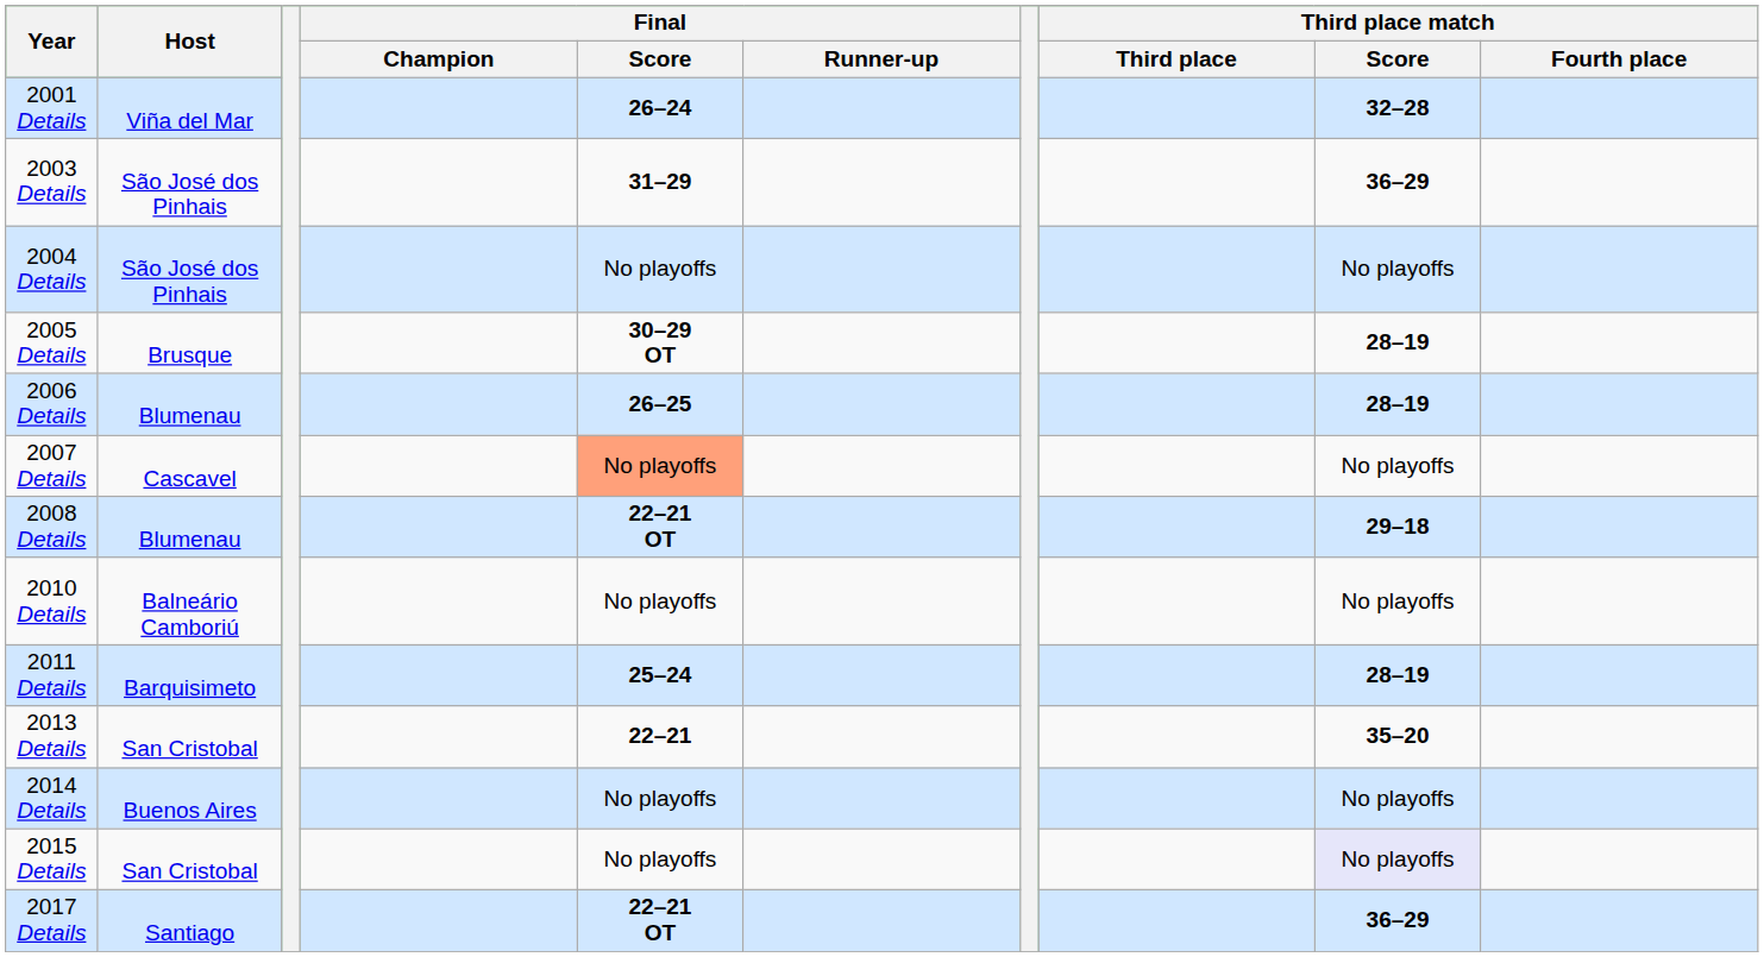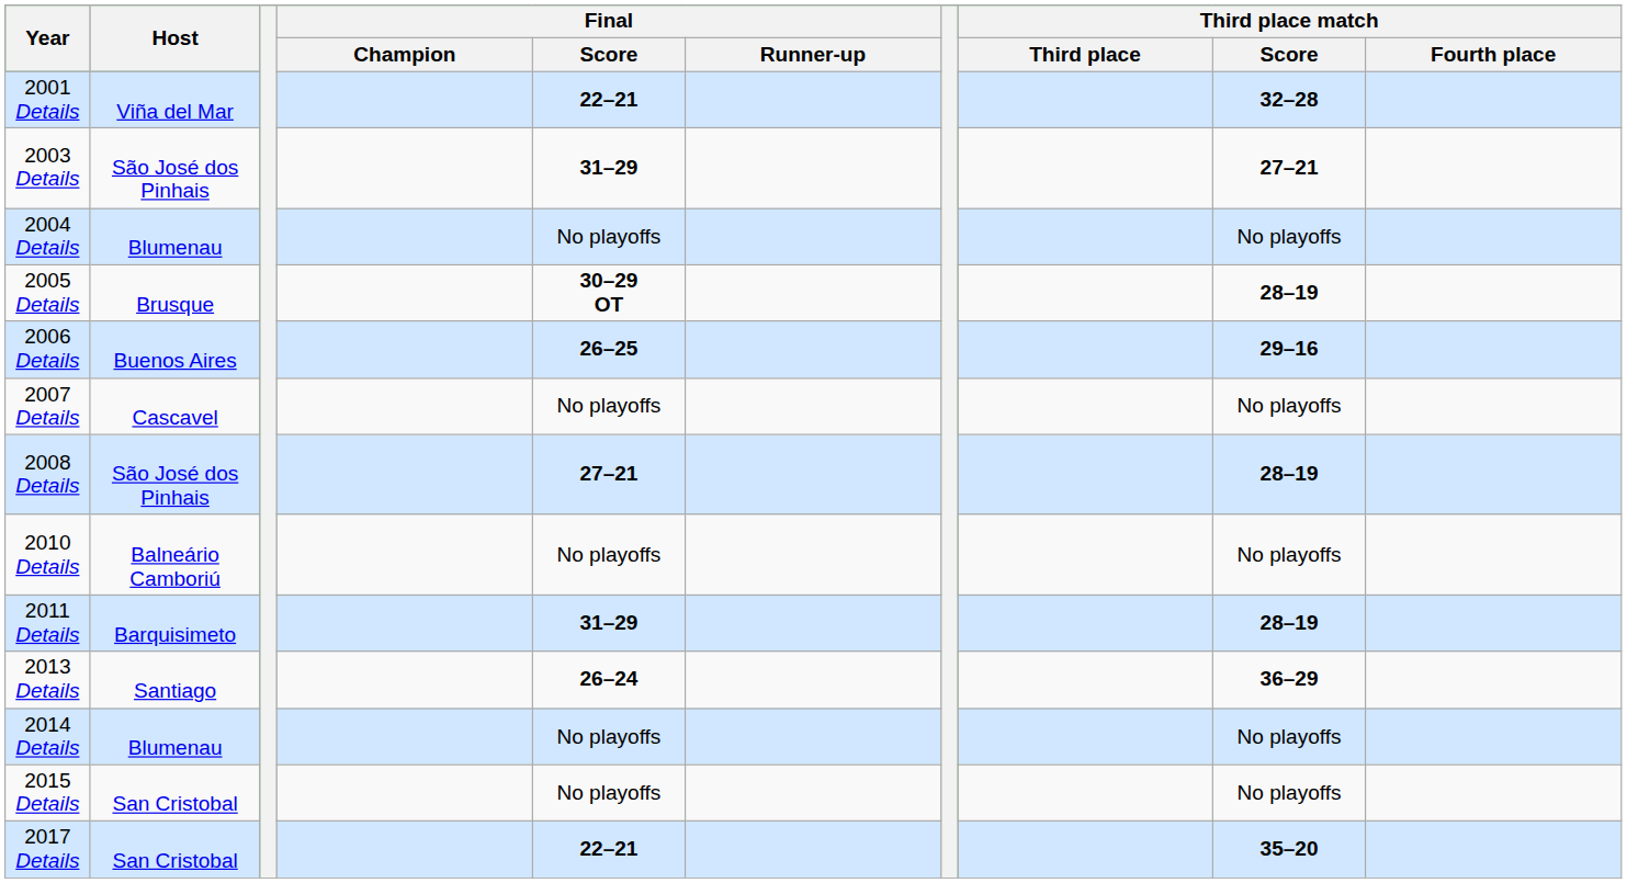 <table class="wikitable" style="font-size:54; width: 98%; text-align: center;">
 <tr bgcolor=green>
 <th rowspan=2 width=5%>Year</th>
 <th rowspan=2 width=10%>Host</th>
 <th width=1% rowspan=100 bgcolor=ffffff></th>
 <th colspan=3>Final</th>
 <th width=1% rowspan=100 bgcolor=ffffff></th>
 <th colspan=3>Third place match</th>
 </tr>
 <tr bgcolor=#EFEFEF>
 <th width=15%>Champion</th>
 <th width=9%>Score</th>
 <th width=15%>Runner-up</th>
 <th width=15%>Third place</th>
 <th width=9%>Score</th>
 <th width=15%>Fourth place</th>
 </tr>
 <tr bgcolor=#D0E7FF>
 <td>2001<br><em><a href='#'>Details</a></em></td>
 <td><br><a href='#'>Viña del Mar</a></td>
 <td><strong></strong></td>
-<td><strong> 26–24 </strong></td>
+<td><strong> 22–21 </strong></td>
 <td></td>
 <td></td>
 <td><strong> 32–28 </strong></td>
 <td></td>
 </tr>
 <tr>
 <td>2003<br><em><a href='#'>Details</a></em></td>
 <td><br><a href='#'>São José dos Pinhais</a></td>
 <td><strong></strong></td>
 <td><strong> 31–29 </strong></td>
 <td></td>
 <td></td>
-<td><strong> 36–29 </strong></td>
+<td><strong> 27–21 </strong></td>
 <td></td>
 </tr>
 <tr bgcolor=#D0E7FF>
 <td>2004<br><em><a href='#'>Details</a></em></td>
-<td><br><a href='#'>São José dos Pinhais</a></td>
+<td><br><a href='#'>Blumenau</a></td>
 <td><strong></strong></td>
 <td><span>No playoffs</span></td>
 <td></td>
 <td></td>
 <td><span>No playoffs</span></td>
 <td></td>
 </tr>
 <tr>
 <td>2005<br><em><a href='#'>Details</a></em></td>
 <td><br><a href='#'>Brusque</a></td>
 <td><strong></strong></td>
 <td><strong> 30–29<br>OT </strong></td>
 <td></td>
 <td></td>
 <td><strong> 28–19 </strong></td>
 <td></td>
 </tr>
 <tr bgcolor=#D0E7FF>
 <td>2006<br><em><a href='#'>Details</a></em></td>
-<td><br><a href='#'>Blumenau</a></td>
+<td><br><a href='#'>Buenos Aires</a></td>
 <td><strong></strong></td>
 <td><strong> 26–25 </strong></td>
 <td></td>
 <td></td>
-<td><strong> 28–19 </strong></td>
+<td><strong> 29–16 </strong></td>
 <td></td>
 </tr>
 <tr>
 <td>2007<br><em><a href='#'>Details</a></em></td>
 <td><br><a href='#'>Cascavel</a></td>
 <td><strong></strong></td>
-<td style="background: lightsalmon;"><span>No playoffs</span></td>
+<td><span>No playoffs</span></td>
 <td></td>
 <td></td>
 <td><span>No playoffs</span></td>
 <td></td>
 </tr>
 <tr bgcolor=#D0E7FF>
 <td>2008<br><em><a href='#'>Details</a></em></td>
-<td><br><a href='#'>Blumenau</a></td>
+<td><br><a href='#'>São José dos Pinhais</a></td>
 <td><strong></strong></td>
-<td><strong> 22–21<br>OT </strong></td>
+<td><strong> 27–21 </strong></td>
 <td></td>
 <td></td>
-<td><strong> 29–18 </strong></td>
+<td><strong> 28–19 </strong></td>
 <td></td>
 </tr>
 <tr>
 <td>2010<br><em><a href='#'>Details</a></em></td>
 <td><br><a href='#'>Balneário Camboriú</a></td>
 <td><strong></strong></td>
 <td><span>No playoffs</span></td>
 <td></td>
 <td></td>
 <td><span>No playoffs</span></td>
 <td></td>
 </tr>
 <tr bgcolor=#D0E7FF>
 <td>2011<br><em><a href='#'>Details</a></em></td>
 <td><br><a href='#'>Barquisimeto</a></td>
 <td><strong></strong></td>
-<td><strong> 25–24 </strong></td>
+<td><strong> 31–29 </strong></td>
 <td></td>
 <td></td>
 <td><strong> 28–19 </strong></td>
 <td></td>
 </tr>
 <tr>
 <td>2013<br><em><a href='#'>Details</a></em></td>
-<td><br><a href='#'>San Cristobal</a></td>
+<td><br><a href='#'>Santiago</a></td>
 <td><strong></strong></td>
-<td><strong> 22–21 </strong></td>
+<td><strong> 26–24 </strong></td>
 <td></td>
 <td></td>
-<td><strong> 35–20 </strong></td>
+<td><strong> 36–29 </strong></td>
 <td></td>
 </tr>
 <tr bgcolor=#D0E7FF>
 <td>2014<br><em><a href='#'>Details</a></em></td>
-<td><br><a href='#'>Buenos Aires</a></td>
+<td><br><a href='#'>Blumenau</a></td>
 <td><strong></strong></td>
 <td><span>No playoffs</span></td>
 <td></td>
 <td></td>
 <td><span>No playoffs</span></td>
 <td></td>
 </tr>
 <tr>
 <td>2015<br><em><a href='#'>Details</a></em></td>
 <td><br><a href='#'>San Cristobal</a></td>
 <td><strong></strong></td>
 <td><span>No playoffs</span></td>
 <td></td>
 <td></td>
-<td style="background: lavender;"><span>No playoffs</span></td>
+<td><span>No playoffs</span></td>
 <td></td>
 </tr>
 <tr bgcolor=#D0E7FF>
 <td>2017<br><em><a href='#'>Details</a></em></td>
-<td><br><a href='#'>Santiago</a></td>
+<td><br><a href='#'>San Cristobal</a></td>
 <td><strong></strong></td>
-<td><strong> 22–21<br>OT </strong></td>
+<td><strong> 22–21 </strong></td>
 <td></td>
 <td></td>
-<td><strong> 36–29 </strong></td>
+<td><strong> 35–20 </strong></td>
 <td></td>
 </tr>
 </table>
